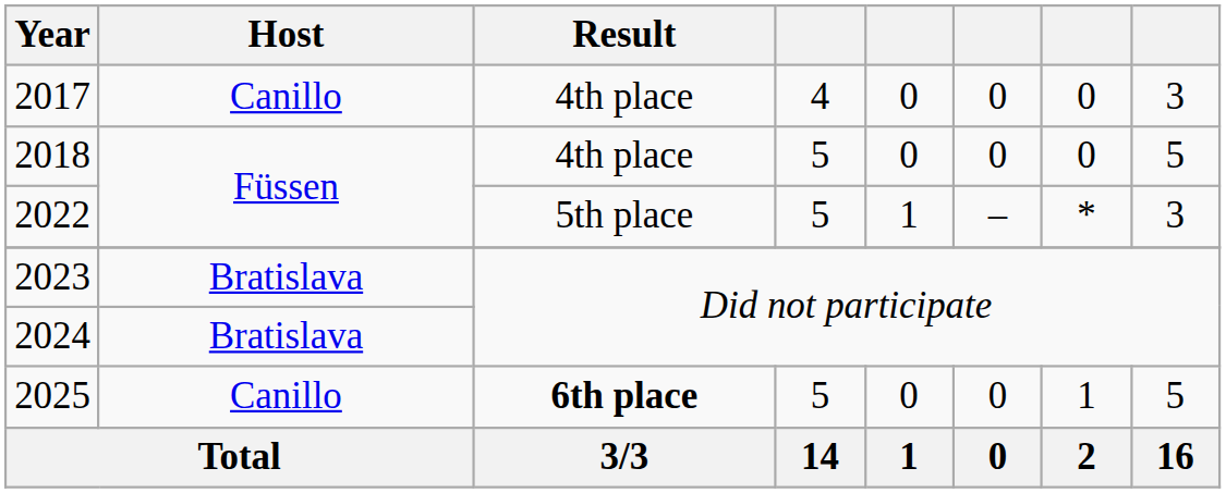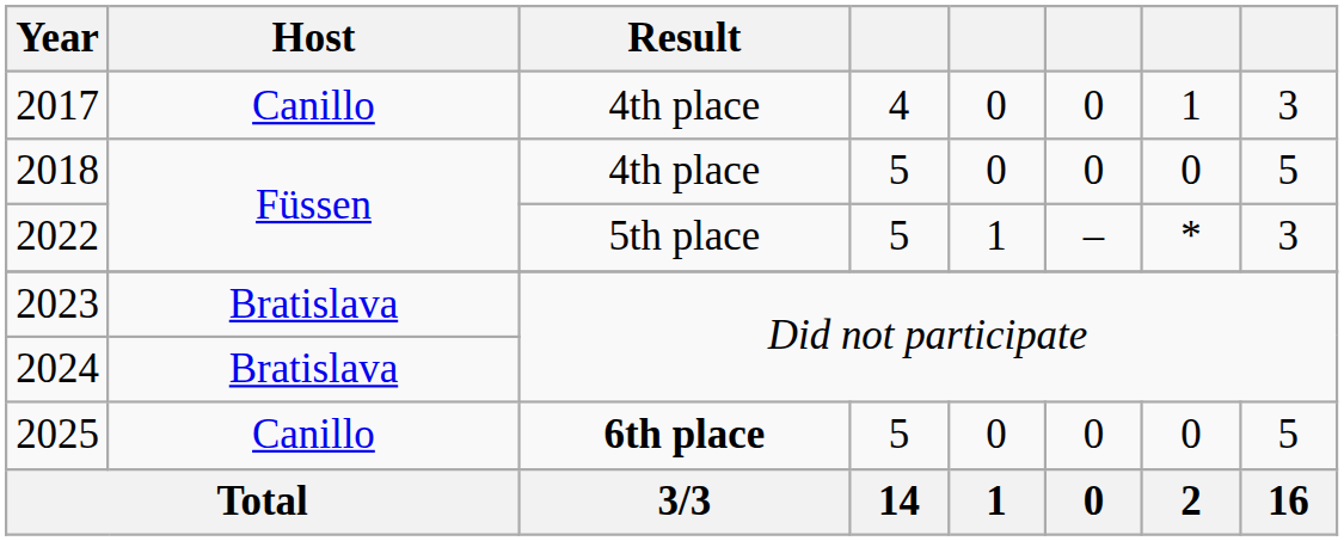 <table class="wikitable" style="text-align:center">
 <tr>
 <th width=30>Year</th>
 <th width=150>Host</th>
 <th width=120>Result</th>
 <th width=30></th>
 <th width=30></th>
 <th width=30></th>
 <th width=30></th>
 <th width=30></th>
 </tr>
 <tr>
 <td>2017</td>
 <td> <a href='#'>Canillo</a></td>
 <td>4th place</td>
 <td>4</td>
 <td>0</td>
 <td>0</td>
-<td>0</td>
+<td>1</td>
 <td>3</td>
 </tr>
 <tr>
 <td>2018</td>
 <td rowspan=2> <a href='#'>Füssen</a></td>
 <td>4th place</td>
 <td>5</td>
 <td>0</td>
 <td>0</td>
 <td>0</td>
 <td>5</td>
 </tr>
 <tr>
 <td>2022</td>
 <td>5th place</td>
 <td>5</td>
 <td>1</td>
 <td>–</td>
 <td>*</td>
 <td>3</td>
 </tr>
 <tr>
 </tr>
 <tr>
 <td>2023</td>
 <td> <a href='#'>Bratislava</a></td>
 <td colspan=6 rowspan=2><em>Did not participate</em></td>
 </tr>
 <tr>
 <td>2024</td>
 <td> <a href='#'>Bratislava</a></td>
 </tr>
 <tr>
 <td>2025</td>
 <td> <a href='#'>Canillo</a></td>
 <td><strong>6th place</strong></td>
 <td>5</td>
 <td>0</td>
 <td>0</td>
-<td>1</td>
+<td>0</td>
 <td>5</td>
 </tr>
 <tr>
 <th colspan=2>Total</th>
 <th>3/3</th>
 <th>14</th>
 <th>1</th>
 <th>0</th>
 <th>2</th>
 <th>16</th>
 </tr>
 </table>
